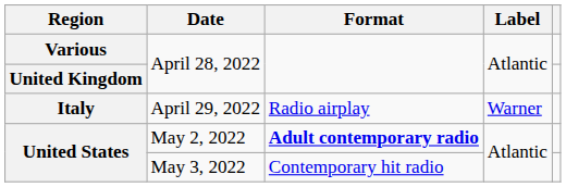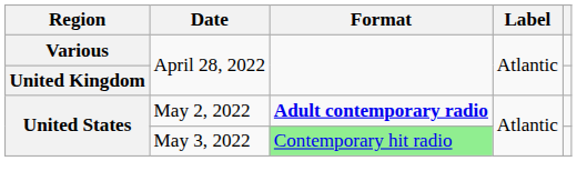 <table class="wikitable plainrowheaders">
 <tr>
 <th scope="col">Region</th>
 <th scope="col">Date</th>
 <th scope="col">Format</th>
 <th scope="col">Label</th>
 <th scope="col"></th>
 </tr>
 <tr>
 <th scope="row">Various</th>
 <td rowspan="2">April 28, 2022</td>
 <td rowspan="2"></td>
 <td rowspan="2">Atlantic</td>
 <td></td>
 </tr>
 <tr>
 <th scope="row">United Kingdom</th>
 <td></td>
 </tr>
 <tr>
-<th scope="row">Italy</th>
-<td>April 29, 2022</td>
-<td><a href='#'>Radio airplay</a></td>
-<td><a href='#'>Warner</a></td>
-<td></td>
-</tr>
-<tr>
 <th scope="row" rowspan="2">United States</th>
 <td>May 2, 2022</td>
 <td><strong><a href='#'>Adult contemporary radio</a></strong></td>
 <td rowspan="2">Atlantic</td>
 <td></td>
 </tr>
 <tr>
 <td>May 3, 2022</td>
-<td><a href='#'>Contemporary hit radio</a></td>
+<td style="background: lightgreen;"><a href='#'>Contemporary hit radio</a></td>
 <td></td>
 </tr>
 </table>
